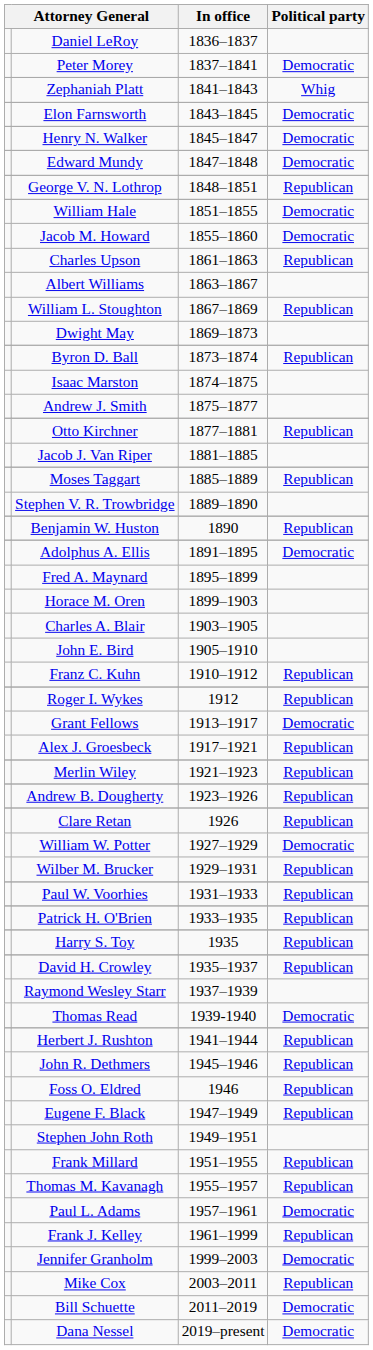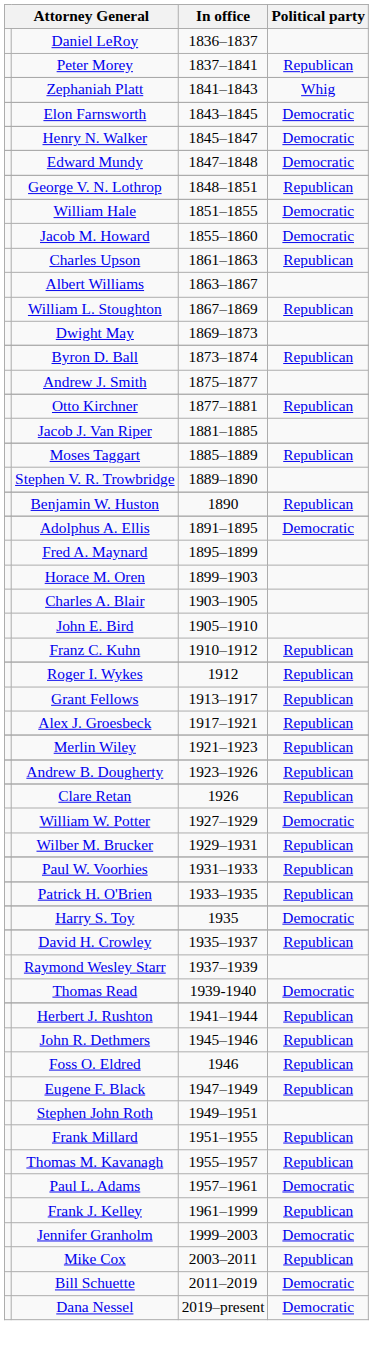 <table class="wikitable" style="text-align:center;">
 <tr>
 <th colspan="2">Attorney General</th>
 <th>In office</th>
 <th>Political party</th>
 </tr>
 <tr>
 <td></td>
 <td><a href='#'>Daniel LeRoy</a></td>
 <td>1836–1837</td>
 <td></td>
 </tr>
 <tr>
 <td></td>
 <td><a href='#'>Peter Morey</a></td>
 <td>1837–1841</td>
-<td><a href='#'>Democratic</a></td>
+<td><a href='#'>Republican</a></td>
 </tr>
 <tr>
 </tr>
 <tr>
 <td></td>
 <td><a href='#'>Zephaniah Platt</a></td>
 <td>1841–1843</td>
 <td><a href='#'>Whig</a></td>
 </tr>
 <tr>
 </tr>
 <tr>
 <td></td>
 <td><a href='#'>Elon Farnsworth</a></td>
 <td>1843–1845</td>
 <td><a href='#'>Democratic</a></td>
 </tr>
 <tr>
 </tr>
 <tr>
 <td></td>
 <td><a href='#'>Henry N. Walker</a></td>
 <td>1845–1847</td>
 <td><a href='#'>Democratic</a></td>
 </tr>
 <tr>
 </tr>
 <tr>
 <td></td>
 <td><a href='#'>Edward Mundy</a></td>
 <td>1847–1848</td>
 <td><a href='#'>Democratic</a></td>
 </tr>
 <tr>
 </tr>
 <tr>
 <td></td>
 <td><a href='#'>George V. N. Lothrop</a></td>
 <td>1848–1851</td>
 <td><a href='#'>Republican</a></td>
 </tr>
 <tr>
 </tr>
 <tr>
 <td></td>
 <td><a href='#'>William Hale</a></td>
 <td>1851–1855</td>
 <td><a href='#'>Democratic</a></td>
 </tr>
 <tr>
 <td></td>
 <td><a href='#'>Jacob M. Howard</a></td>
 <td>1855–1860</td>
 <td><a href='#'>Democratic</a></td>
 </tr>
 <tr>
 <td></td>
 <td><a href='#'>Charles Upson</a></td>
 <td>1861–1863</td>
 <td><a href='#'>Republican</a></td>
 </tr>
 <tr>
 <td></td>
 <td><a href='#'>Albert Williams</a></td>
 <td>1863–1867</td>
 <td></td>
 </tr>
 <tr>
 <td></td>
 <td><a href='#'>William L. Stoughton</a></td>
 <td>1867–1869</td>
 <td><a href='#'>Republican</a></td>
 </tr>
 <tr>
 <td></td>
 <td><a href='#'>Dwight May</a></td>
 <td>1869–1873</td>
 <td></td>
 </tr>
 <tr>
 </tr>
 <tr>
 <td></td>
 <td><a href='#'>Byron D. Ball</a></td>
 <td>1873–1874</td>
 <td><a href='#'>Republican</a></td>
-</tr>
-<tr>
-<td></td>
-<td><a href='#'>Isaac Marston</a></td>
-<td>1874–1875</td>
-<td></td>
 </tr>
 <tr>
 <td></td>
 <td><a href='#'>Andrew J. Smith</a></td>
 <td>1875–1877</td>
 <td></td>
 </tr>
 <tr>
 </tr>
 <tr>
 <td></td>
 <td><a href='#'>Otto Kirchner</a></td>
 <td>1877–1881</td>
 <td><a href='#'>Republican</a></td>
 </tr>
 <tr>
 <td></td>
 <td><a href='#'>Jacob J. Van Riper</a></td>
 <td>1881–1885</td>
 <td></td>
 </tr>
 <tr>
 </tr>
 <tr>
 <td></td>
 <td><a href='#'>Moses Taggart</a></td>
 <td>1885–1889</td>
 <td><a href='#'>Republican</a></td>
 </tr>
 <tr>
 <td></td>
 <td><a href='#'>Stephen V. R. Trowbridge</a></td>
 <td>1889–1890</td>
 <td></td>
 </tr>
 <tr>
 </tr>
 <tr>
 <td></td>
 <td><a href='#'>Benjamin W. Huston</a></td>
 <td>1890</td>
 <td><a href='#'>Republican</a></td>
 </tr>
 <tr>
 </tr>
 <tr>
 <td></td>
 <td><a href='#'>Adolphus A. Ellis</a></td>
 <td>1891–1895</td>
 <td><a href='#'>Democratic</a></td>
 </tr>
 <tr>
 <td></td>
 <td><a href='#'>Fred A. Maynard</a></td>
 <td>1895–1899</td>
 <td></td>
 </tr>
 <tr>
 <td></td>
 <td><a href='#'>Horace M. Oren</a></td>
 <td>1899–1903</td>
 <td></td>
 </tr>
 <tr>
 <td></td>
 <td><a href='#'>Charles A. Blair</a></td>
 <td>1903–1905</td>
 <td></td>
 </tr>
 <tr>
 <td></td>
 <td><a href='#'>John E. Bird</a></td>
 <td>1905–1910</td>
 <td></td>
 </tr>
 <tr>
 <td></td>
 <td><a href='#'>Franz C. Kuhn</a></td>
 <td>1910–1912</td>
 <td><a href='#'>Republican</a></td>
 </tr>
 <tr>
 </tr>
 <tr>
 <td></td>
 <td><a href='#'>Roger I. Wykes</a></td>
 <td>1912</td>
 <td><a href='#'>Republican</a></td>
 </tr>
 <tr>
 <td></td>
 <td><a href='#'>Grant Fellows</a></td>
 <td>1913–1917</td>
-<td><a href='#'>Democratic</a></td>
+<td><a href='#'>Republican</a></td>
 </tr>
 <tr>
 <td></td>
 <td><a href='#'>Alex J. Groesbeck</a></td>
 <td>1917–1921</td>
 <td><a href='#'>Republican</a></td>
 </tr>
 <tr>
 </tr>
 <tr>
 <td></td>
 <td><a href='#'>Merlin Wiley</a></td>
 <td>1921–1923</td>
 <td><a href='#'>Republican</a></td>
 </tr>
 <tr>
 </tr>
 <tr>
 <td></td>
 <td><a href='#'>Andrew B. Dougherty</a></td>
 <td>1923–1926</td>
 <td><a href='#'>Republican</a></td>
 </tr>
 <tr>
 </tr>
 <tr>
 <td></td>
 <td><a href='#'>Clare Retan</a></td>
 <td>1926</td>
 <td><a href='#'>Republican</a></td>
 </tr>
 <tr>
 <td></td>
 <td><a href='#'>William W. Potter</a></td>
 <td>1927–1929</td>
 <td><a href='#'>Democratic</a></td>
 </tr>
 <tr>
 <td></td>
 <td><a href='#'>Wilber M. Brucker</a></td>
 <td>1929–1931</td>
 <td><a href='#'>Republican</a></td>
 </tr>
 <tr>
 </tr>
 <tr>
 <td></td>
 <td><a href='#'>Paul W. Voorhies</a></td>
 <td>1931–1933</td>
 <td><a href='#'>Republican</a></td>
 </tr>
 <tr>
 </tr>
 <tr>
 <td></td>
 <td><a href='#'>Patrick H. O'Brien</a></td>
 <td>1933–1935</td>
 <td><a href='#'>Republican</a></td>
 </tr>
 <tr>
 </tr>
 <tr>
 <td></td>
 <td><a href='#'>Harry S. Toy</a></td>
 <td>1935</td>
-<td><a href='#'>Republican</a></td>
+<td><a href='#'>Democratic</a></td>
 </tr>
 <tr>
 </tr>
 <tr>
 <td></td>
 <td><a href='#'>David H. Crowley</a></td>
 <td>1935–1937</td>
 <td><a href='#'>Republican</a></td>
 </tr>
 <tr>
 <td></td>
 <td><a href='#'>Raymond Wesley Starr</a></td>
 <td>1937–1939</td>
 <td></td>
 </tr>
 <tr>
 <td></td>
 <td><a href='#'>Thomas Read</a></td>
 <td>1939-1940</td>
 <td><a href='#'>Democratic</a></td>
 </tr>
 <tr>
 </tr>
 <tr>
 <td></td>
 <td><a href='#'>Herbert J. Rushton</a></td>
 <td>1941–1944</td>
 <td><a href='#'>Republican</a></td>
 </tr>
 <tr>
 <td></td>
 <td><a href='#'>John R. Dethmers</a></td>
 <td>1945–1946</td>
 <td><a href='#'>Republican</a></td>
 </tr>
 <tr>
 <td></td>
 <td><a href='#'>Foss O. Eldred</a></td>
 <td>1946</td>
 <td><a href='#'>Republican</a></td>
 </tr>
 <tr>
 <td></td>
 <td><a href='#'>Eugene F. Black</a></td>
 <td>1947–1949</td>
 <td><a href='#'>Republican</a></td>
 </tr>
 <tr>
 <td></td>
 <td><a href='#'>Stephen John Roth</a></td>
 <td>1949–1951</td>
 <td></td>
 </tr>
 <tr>
 <td></td>
 <td><a href='#'>Frank Millard</a></td>
 <td>1951–1955</td>
 <td><a href='#'>Republican</a></td>
 </tr>
 <tr>
 <td></td>
 <td><a href='#'>Thomas M. Kavanagh</a></td>
 <td>1955–1957</td>
 <td><a href='#'>Republican</a></td>
 </tr>
 <tr>
 <td></td>
 <td><a href='#'>Paul L. Adams</a></td>
 <td>1957–1961</td>
 <td><a href='#'>Democratic</a></td>
 </tr>
 <tr>
 <td></td>
 <td><a href='#'>Frank J. Kelley</a></td>
 <td>1961–1999</td>
 <td><a href='#'>Republican</a></td>
 </tr>
 <tr>
 <td></td>
 <td><a href='#'>Jennifer Granholm</a></td>
 <td>1999–2003</td>
 <td><a href='#'>Democratic</a></td>
 </tr>
 <tr>
 <td></td>
 <td><a href='#'>Mike Cox</a></td>
 <td>2003–2011</td>
 <td><a href='#'>Republican</a></td>
 </tr>
 <tr>
 <td></td>
 <td><a href='#'>Bill Schuette</a></td>
 <td>2011–2019</td>
 <td><a href='#'>Democratic</a></td>
 </tr>
 <tr>
 <td></td>
 <td><a href='#'>Dana Nessel</a></td>
 <td>2019–present</td>
 <td><a href='#'>Democratic</a></td>
 </tr>
 </table>
